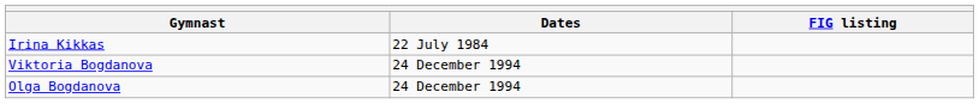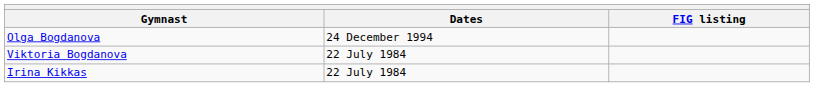 <table class="wikitable mw-collapsible mw-collapsed" width="75%">
 <tr>
 <th colspan="3"></th>
 </tr>
 <tr>
 <th>Gymnast</th>
 <th>Dates</th>
 <th><a href='#'>FIG</a> listing</th>
 </tr>
 <tr>
+<td><a href='#'>Olga Bogdanova</a></td>
+<td>24 December 1994</td>
+<td></td>
+</tr>
+<tr>
+<td><a href='#'>Viktoria Bogdanova</a></td>
+<td>22 July 1984</td>
+<td></td>
+</tr>
+<tr>
 <td><a href='#'>Irina Kikkas</a></td>
 <td>22 July 1984</td>
 <td></td>
 </tr>
-<tr>
-<td><a href='#'>Viktoria Bogdanova</a></td>
-<td>24 December 1994</td>
-<td></td>
-</tr>
-<tr>
-<td><a href='#'>Olga Bogdanova</a></td>
-<td>24 December 1994</td>
-<td></td>
-</tr>
 </table>
